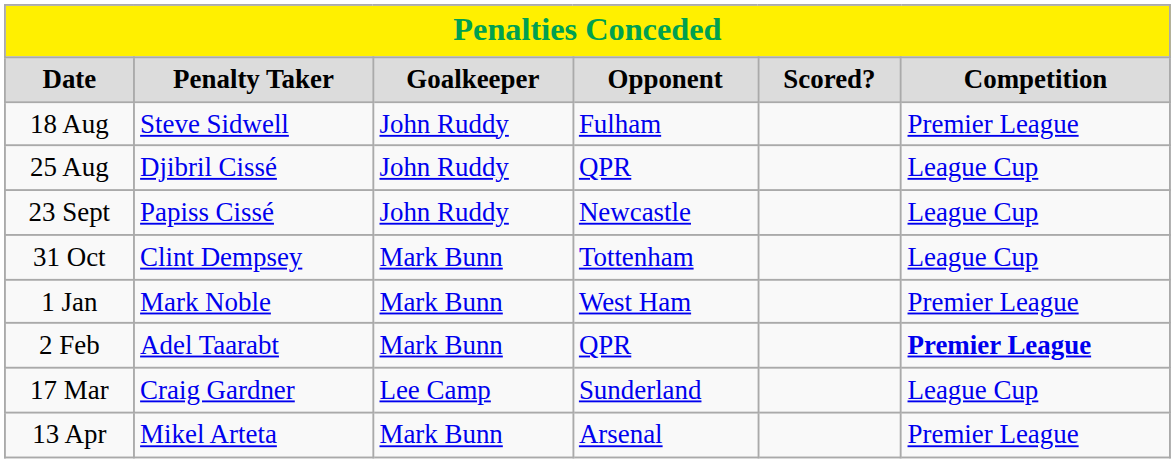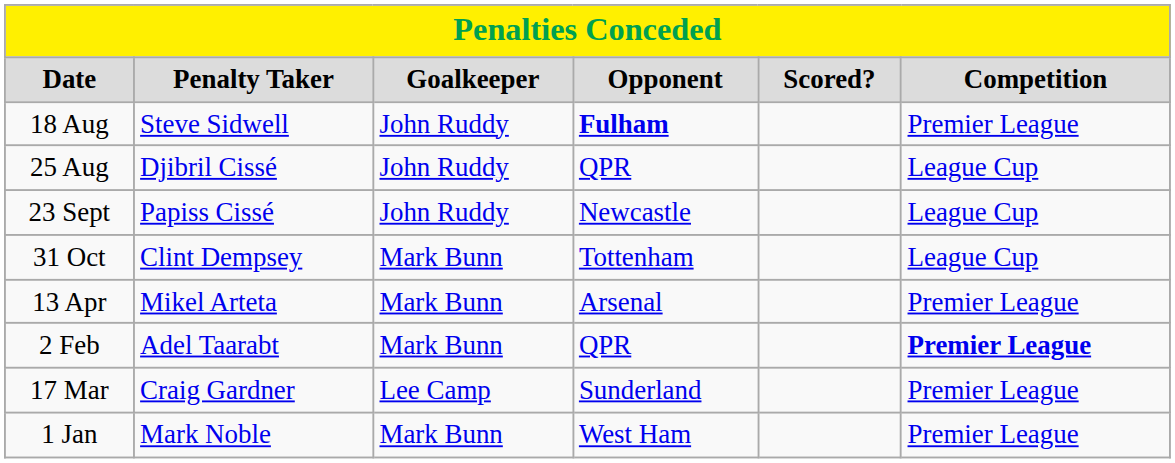 <table class="wikitable"  style="font-size:90%; width:100%;">
 <tr>
 <th colspan="6" style="background:#fff000; color:#00a050; font-size:120%">Penalties Conceded</th>
 </tr>
 <tr>
 <th style="background:#dcdcdc;">Date</th>
 <th style="background:#dcdcdc;">Penalty Taker</th>
 <th style="background:#dcdcdc;">Goalkeeper</th>
 <th style="background:#dcdcdc;">Opponent</th>
 <th style="background:#dcdcdc;">Scored?</th>
 <th style="background:#dcdcdc;">Competition</th>
 </tr>
 <tr>
 <td style="text-align:center;">18 Aug</td>
 <td> <a href='#'>Steve Sidwell</a></td>
 <td> <a href='#'>John Ruddy</a></td>
-<td><a href='#'>Fulham</a></td>
+<td><strong><a href='#'>Fulham</a></strong></td>
 <td style="text-align:center;"></td>
 <td><a href='#'>Premier League</a></td>
 </tr>
 <tr>
 <td style="text-align:center;">25 Aug</td>
 <td> <a href='#'>Djibril Cissé</a></td>
 <td> <a href='#'>John Ruddy</a></td>
 <td><a href='#'>QPR</a></td>
 <td style="text-align:center;"></td>
 <td><a href='#'>League Cup</a></td>
 </tr>
 <tr>
 <td style="text-align:center;">23 Sept</td>
 <td> <a href='#'>Papiss Cissé</a></td>
 <td> <a href='#'>John Ruddy</a></td>
 <td><a href='#'>Newcastle</a></td>
 <td style="text-align:center;"></td>
 <td><a href='#'>League Cup</a></td>
 </tr>
 <tr>
 <td style="text-align:center;">31 Oct</td>
 <td> <a href='#'>Clint Dempsey</a></td>
 <td> <a href='#'>Mark Bunn</a></td>
 <td><a href='#'>Tottenham</a></td>
 <td style="text-align:center;"></td>
 <td><a href='#'>League Cup</a></td>
 </tr>
 <tr>
-<td style="text-align:center;">1 Jan</td>
-<td> <a href='#'>Mark Noble</a></td>
+<td style="text-align:center;">13 Apr</td>
+<td> <a href='#'>Mikel Arteta</a></td>
 <td> <a href='#'>Mark Bunn</a></td>
-<td><a href='#'>West Ham</a></td>
+<td><a href='#'>Arsenal</a></td>
 <td style="text-align:center;"></td>
 <td><a href='#'>Premier League</a></td>
 </tr>
 <tr>
 <td style="text-align:center;">2 Feb</td>
 <td> <a href='#'>Adel Taarabt</a></td>
 <td> <a href='#'>Mark Bunn</a></td>
 <td><a href='#'>QPR</a></td>
 <td style="text-align:center;"></td>
 <td><strong><a href='#'>Premier League</a></strong></td>
 </tr>
 <tr>
 <td style="text-align:center;">17 Mar</td>
 <td> <a href='#'>Craig Gardner</a></td>
 <td> <a href='#'>Lee Camp</a></td>
 <td><a href='#'>Sunderland</a></td>
 <td style="text-align:center;"></td>
-<td><a href='#'>League Cup</a></td>
+<td><a href='#'>Premier League</a></td>
 </tr>
 <tr>
-<td style="text-align:center;">13 Apr</td>
-<td> <a href='#'>Mikel Arteta</a></td>
+<td style="text-align:center;">1 Jan</td>
+<td> <a href='#'>Mark Noble</a></td>
 <td> <a href='#'>Mark Bunn</a></td>
-<td><a href='#'>Arsenal</a></td>
+<td><a href='#'>West Ham</a></td>
 <td style="text-align:center;"></td>
 <td><a href='#'>Premier League</a></td>
 </tr>
 </table>
